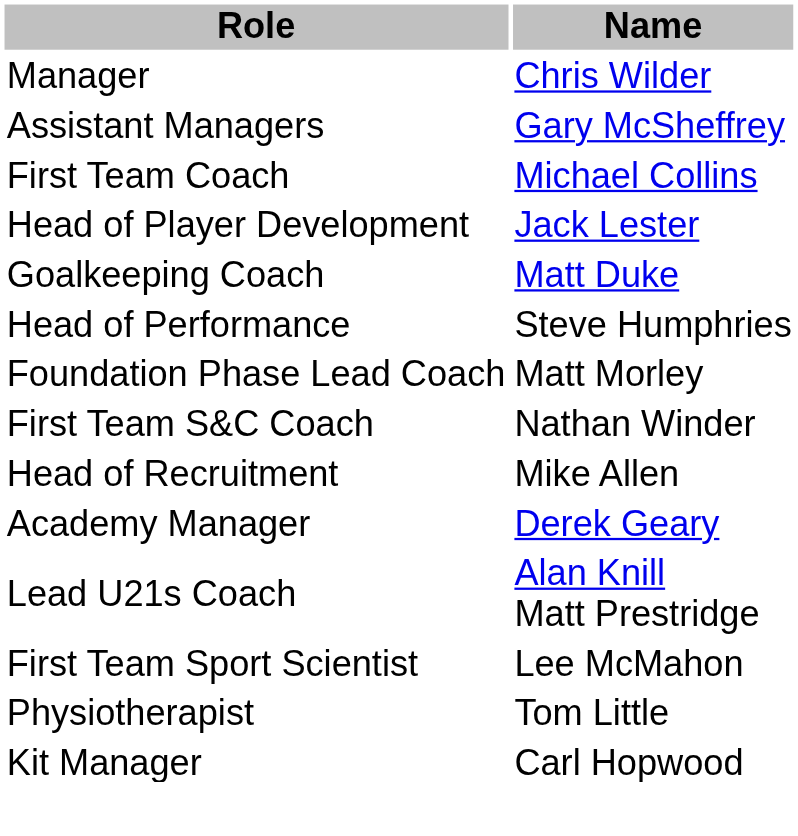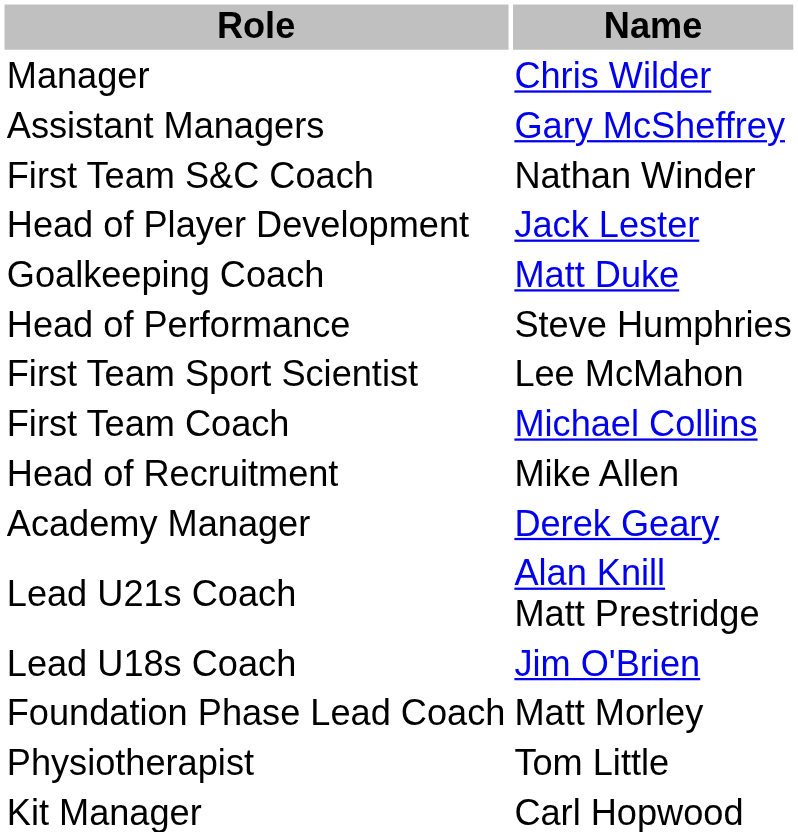 <table class="toccolours">
 <tr>
 <th style="background:silver;">Role</th>
 <th style="background:silver;">Name</th>
 </tr>
 <tr>
 <td>Manager</td>
 <td> <a href='#'>Chris Wilder</a></td>
 </tr>
 <tr>
 <td>Assistant Managers</td>
 <td><a href='#'>Gary McSheffrey</a></td>
 </tr>
 <tr>
-<td>First Team Coach</td>
-<td> <a href='#'>Michael Collins</a></td>
+<td>First Team S&C Coach</td>
+<td>Nathan Winder</td>
 </tr>
 <tr>
 <td>Head of Player Development</td>
 <td><a href='#'>Jack Lester</a></td>
 </tr>
 <tr>
 <td>Goalkeeping Coach</td>
 <td><a href='#'>Matt Duke</a></td>
 </tr>
 <tr>
 <td>Head of Performance</td>
 <td>Steve Humphries</td>
 </tr>
 <tr>
-<td>Foundation Phase Lead Coach</td>
-<td>Matt Morley</td>
+<td>First Team Sport Scientist</td>
+<td>Lee McMahon</td>
 </tr>
 <tr>
-<td>First Team S&C Coach</td>
-<td>Nathan Winder</td>
+<td>First Team Coach</td>
+<td> <a href='#'>Michael Collins</a></td>
 </tr>
 <tr>
 <td>Head of Recruitment</td>
 <td>Mike Allen</td>
 </tr>
 <tr>
 <td>Academy Manager</td>
 <td><a href='#'>Derek Geary</a></td>
 </tr>
 <tr>
 <td>Lead U21s Coach</td>
 <td> <a href='#'>Alan Knill</a><br> Matt Prestridge</td>
 </tr>
 <tr>
-<td>First Team Sport Scientist</td>
-<td>Lee McMahon</td>
+<td>Lead U18s Coach</td>
+<td><a href='#'>Jim O'Brien</a></td>
+</tr>
+<tr>
+<td>Foundation Phase Lead Coach</td>
+<td>Matt Morley</td>
 </tr>
 <tr>
 <td>Physiotherapist</td>
 <td>Tom Little</td>
 </tr>
 <tr>
 <td>Kit Manager</td>
 <td>Carl Hopwood</td>
 </tr>
 </table>
